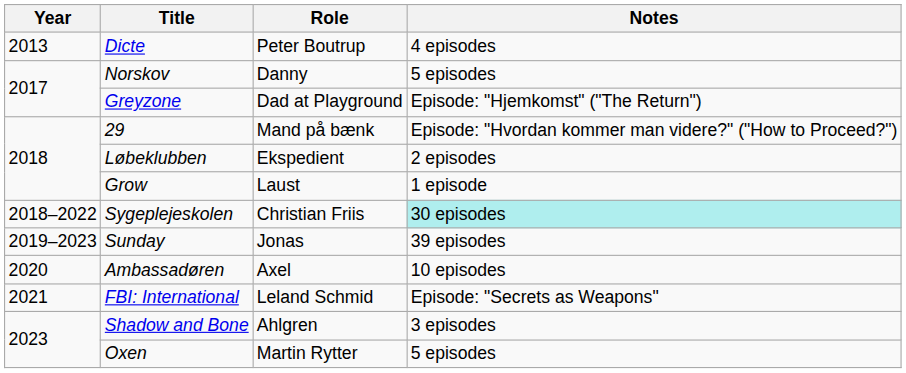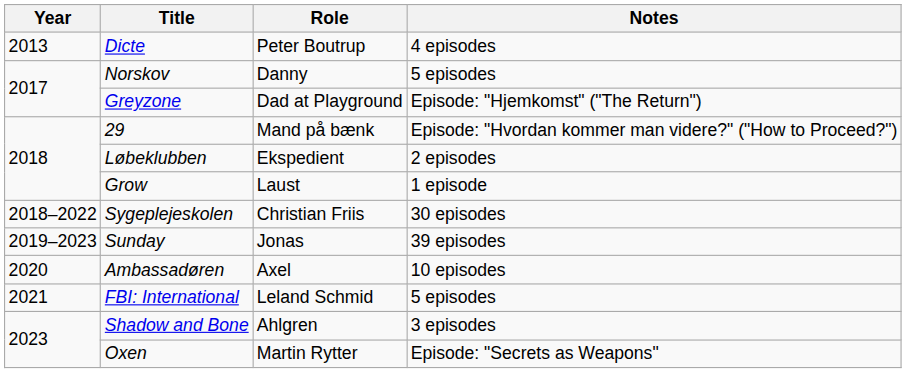 <table class="wikitable sortable">
 <tr>
 <th>Year</th>
 <th>Title</th>
 <th>Role</th>
 <th class="unsortable">Notes</th>
 </tr>
 <tr>
 <td>2013</td>
 <td><em><a href='#'>Dicte</a></em></td>
 <td>Peter Boutrup</td>
 <td>4 episodes</td>
 </tr>
 <tr>
 <td rowspan="2">2017</td>
 <td><em>Norskov</em></td>
 <td>Danny</td>
 <td>5 episodes</td>
 </tr>
 <tr>
 <td><em><a href='#'>Greyzone</a></em></td>
 <td>Dad at Playground</td>
 <td>Episode: "Hjemkomst" ("The Return")</td>
 </tr>
 <tr>
 <td rowspan="3">2018</td>
 <td><em>29</em></td>
 <td>Mand på bænk</td>
 <td>Episode: "Hvordan kommer man videre?" ("How to Proceed?")</td>
 </tr>
 <tr>
 <td><em>Løbeklubben</em></td>
 <td>Ekspedient</td>
 <td>2 episodes</td>
 </tr>
 <tr>
 <td><em>Grow</em></td>
 <td>Laust</td>
 <td>1 episode</td>
 </tr>
 <tr>
 <td>2018–2022</td>
 <td><em>Sygeplejeskolen</em></td>
 <td>Christian Friis</td>
-<td style="background: paleturquoise;">30 episodes</td>
+<td>30 episodes</td>
 </tr>
 <tr>
 <td>2019–2023</td>
 <td><em>Sunday</em></td>
 <td>Jonas</td>
 <td>39 episodes</td>
 </tr>
 <tr>
 <td>2020</td>
 <td><em>Ambassadøren</em></td>
 <td>Axel</td>
 <td>10 episodes</td>
 </tr>
 <tr>
 <td>2021</td>
 <td><em><a href='#'>FBI: International</a></em></td>
 <td>Leland Schmid</td>
-<td>Episode: "Secrets as Weapons"</td>
+<td>5 episodes</td>
 </tr>
 <tr>
 <td rowspan="2">2023</td>
 <td><em><a href='#'>Shadow and Bone</a></em></td>
 <td>Ahlgren</td>
 <td>3 episodes</td>
 </tr>
 <tr>
 <td><em>Oxen</em></td>
 <td>Martin Rytter</td>
-<td>5 episodes</td>
+<td>Episode: "Secrets as Weapons"</td>
 </tr>
 </table>
